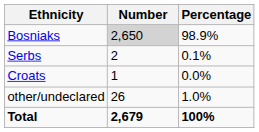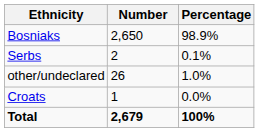 <table class="wikitable">
 <tr>
 <th width="100px">Ethnicity</th>
 <th width="80px">Number</th>
 <th width="80px">Percentage</th>
 </tr>
 <tr>
 <td><a href='#'>Bosniaks</a></td>
-<td style="background: lightgrey;">2,650</td>
+<td>2,650</td>
 <td>98.9%</td>
 </tr>
 <tr>
 <td><a href='#'>Serbs</a></td>
 <td>2</td>
 <td>0.1%</td>
 </tr>
 <tr>
+<td>other/undeclared</td>
+<td>26</td>
+<td>1.0%</td>
+</tr>
+<tr>
 <td><a href='#'>Croats</a></td>
 <td>1</td>
 <td>0.0%</td>
-</tr>
-<tr>
-<td>other/undeclared</td>
-<td>26</td>
-<td>1.0%</td>
 </tr>
 <tr>
 <td><strong>Total</strong></td>
 <td><strong>2,679</strong></td>
 <td><strong>100%</strong></td>
 </tr>
 </table>
